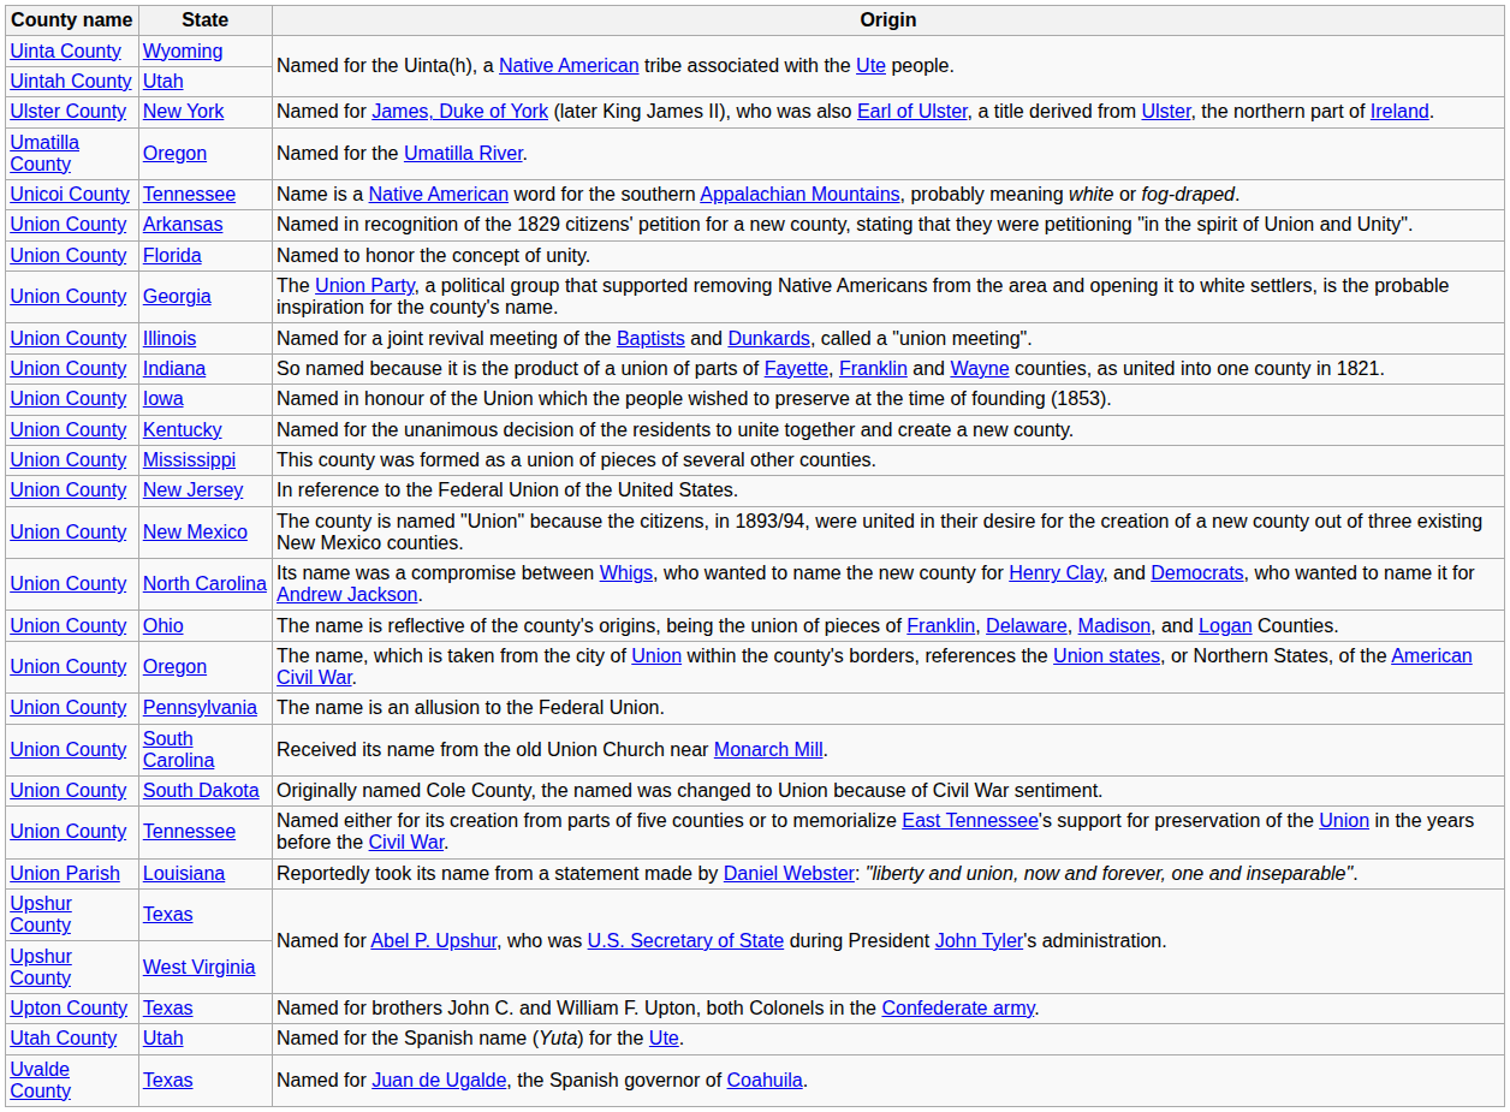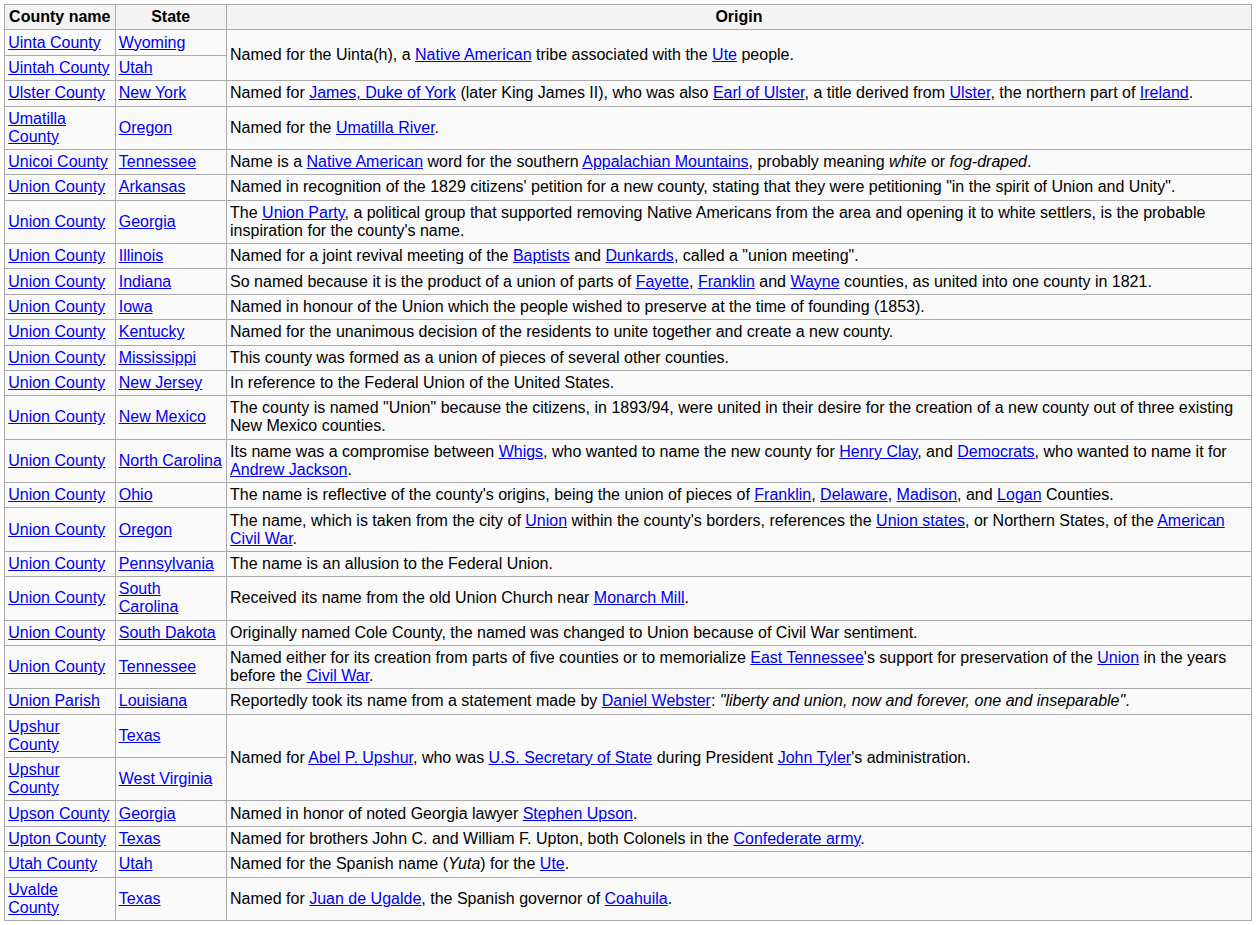 <table class="wikitable sortable">
 <tr>
 <th>County name</th>
 <th>State</th>
 <th>Origin</th>
 </tr>
 <tr>
 <td><a href='#'>Uinta County</a></td>
 <td><a href='#'>Wyoming</a></td>
 <td rowspan=2>Named for the Uinta(h), a <a href='#'>Native American</a> tribe associated with the <a href='#'>Ute</a> people.</td>
 </tr>
 <tr>
 <td><a href='#'>Uintah County</a></td>
 <td><a href='#'>Utah</a></td>
 </tr>
 <tr>
 <td><a href='#'>Ulster County</a></td>
 <td><a href='#'>New York</a></td>
 <td>Named for <a href='#'>James, Duke of York</a> (later King James II), who was also <a href='#'>Earl of Ulster</a>, a title derived from <a href='#'>Ulster</a>, the northern part of <a href='#'>Ireland</a>.</td>
 </tr>
 <tr>
 <td><a href='#'>Umatilla County</a></td>
 <td><a href='#'>Oregon</a></td>
 <td>Named for the <a href='#'>Umatilla River</a>.</td>
 </tr>
 <tr>
 <td><a href='#'>Unicoi County</a></td>
 <td><a href='#'>Tennessee</a></td>
 <td>Name is a <a href='#'>Native American</a> word for the southern <a href='#'>Appalachian Mountains</a>, probably meaning <em>white</em> or <em>fog-draped</em>.</td>
 </tr>
 <tr>
 <td><a href='#'>Union County</a></td>
 <td><a href='#'>Arkansas</a></td>
 <td>Named in recognition of the 1829 citizens' petition for a new county, stating that they were petitioning "in the spirit of Union and Unity".</td>
-</tr>
-<tr>
-<td><a href='#'>Union County</a></td>
-<td><a href='#'>Florida</a></td>
-<td>Named to honor the concept of unity.</td>
 </tr>
 <tr>
 <td><a href='#'>Union County</a></td>
 <td><a href='#'>Georgia</a></td>
 <td>The <a href='#'>Union Party</a>, a political group that supported removing Native Americans from the area and opening it to white settlers, is the probable inspiration for the county's name.</td>
 </tr>
 <tr>
 <td><a href='#'>Union County</a></td>
 <td><a href='#'>Illinois</a></td>
 <td>Named for a joint revival meeting of the <a href='#'>Baptists</a> and <a href='#'>Dunkards</a>, called a "union meeting".</td>
 </tr>
 <tr>
 <td><a href='#'>Union County</a></td>
 <td><a href='#'>Indiana</a></td>
 <td>So named because it is the product of a union of parts of <a href='#'>Fayette</a>, <a href='#'>Franklin</a> and <a href='#'>Wayne</a> counties, as united into one county in 1821.</td>
 </tr>
 <tr>
 <td><a href='#'>Union County</a></td>
 <td><a href='#'>Iowa</a></td>
 <td>Named in honour of the Union which the people wished to preserve at the time of founding (1853).</td>
 </tr>
 <tr>
 <td><a href='#'>Union County</a></td>
 <td><a href='#'>Kentucky</a></td>
 <td>Named for the unanimous decision of the residents to unite together and create a new county.</td>
 </tr>
 <tr>
 <td><a href='#'>Union County</a></td>
 <td><a href='#'>Mississippi</a></td>
 <td>This county was formed as a union of pieces of several other counties.</td>
 </tr>
 <tr>
 <td><a href='#'>Union County</a></td>
 <td><a href='#'>New Jersey</a></td>
 <td>In reference to the Federal Union of the United States.</td>
 </tr>
 <tr>
 <td><a href='#'>Union County</a></td>
 <td><a href='#'>New Mexico</a></td>
 <td>The county is named "Union" because the citizens, in 1893/94, were united in their desire for the creation of a new county out of three existing New Mexico counties.</td>
 </tr>
 <tr>
 <td><a href='#'>Union County</a></td>
 <td><a href='#'>North Carolina</a></td>
 <td>Its name was a compromise between <a href='#'>Whigs</a>, who wanted to name the new county for <a href='#'>Henry Clay</a>, and <a href='#'>Democrats</a>, who wanted to name it for <a href='#'>Andrew Jackson</a>.</td>
 </tr>
 <tr>
 <td><a href='#'>Union County</a></td>
 <td><a href='#'>Ohio</a></td>
 <td>The name is reflective of the county's origins, being the union of pieces of <a href='#'>Franklin</a>, <a href='#'>Delaware</a>, <a href='#'>Madison</a>, and <a href='#'>Logan</a> Counties.</td>
 </tr>
 <tr>
 <td><a href='#'>Union County</a></td>
 <td><a href='#'>Oregon</a></td>
 <td>The name, which is taken from the city of <a href='#'>Union</a> within the county's borders, references the <a href='#'>Union states</a>, or Northern States, of the <a href='#'>American Civil War</a>.</td>
 </tr>
 <tr>
 <td><a href='#'>Union County</a></td>
 <td><a href='#'>Pennsylvania</a></td>
 <td>The name is an allusion to the Federal Union.</td>
 </tr>
 <tr>
 <td><a href='#'>Union County</a></td>
 <td><a href='#'>South Carolina</a></td>
 <td>Received its name from the old Union Church near <a href='#'>Monarch Mill</a>.</td>
 </tr>
 <tr>
 <td><a href='#'>Union County</a></td>
 <td><a href='#'>South Dakota</a></td>
 <td>Originally named Cole County, the named was changed to Union because of Civil War sentiment.</td>
 </tr>
 <tr>
 <td><a href='#'>Union County</a></td>
 <td><a href='#'>Tennessee</a></td>
 <td>Named either for its creation from parts of five counties or to memorialize <a href='#'>East Tennessee</a>'s support for preservation of the <a href='#'>Union</a> in the years before the <a href='#'>Civil War</a>.</td>
 </tr>
 <tr>
 <td><a href='#'>Union Parish</a></td>
 <td><a href='#'>Louisiana</a></td>
 <td>Reportedly took its name from a statement made by <a href='#'>Daniel Webster</a>: <em>"liberty and union, now and forever, one and inseparable"</em>.</td>
 </tr>
 <tr>
 <td><a href='#'>Upshur County</a></td>
 <td><a href='#'>Texas</a></td>
 <td rowspan=2>Named for <a href='#'>Abel P. Upshur</a>, who was <a href='#'>U.S. Secretary of State</a> during President <a href='#'>John Tyler</a>'s administration.</td>
 </tr>
 <tr>
 <td><a href='#'>Upshur County</a></td>
 <td><a href='#'>West Virginia</a></td>
 </tr>
 <tr>
+<td><a href='#'>Upson County</a></td>
+<td><a href='#'>Georgia</a></td>
+<td>Named in honor of noted Georgia lawyer <a href='#'>Stephen Upson</a>.</td>
+</tr>
+<tr>
 <td><a href='#'>Upton County</a></td>
 <td><a href='#'>Texas</a></td>
 <td>Named for brothers John C. and William F. Upton, both Colonels in the <a href='#'>Confederate army</a>.</td>
 </tr>
 <tr>
 <td><a href='#'>Utah County</a></td>
 <td><a href='#'>Utah</a></td>
 <td>Named for the Spanish name (<em>Yuta</em>) for the <a href='#'>Ute</a>.</td>
 </tr>
 <tr>
 <td><a href='#'>Uvalde County</a></td>
 <td><a href='#'>Texas</a></td>
 <td>Named for <a href='#'>Juan de Ugalde</a>, the Spanish governor of <a href='#'>Coahuila</a>.</td>
 </tr>
 </table>
